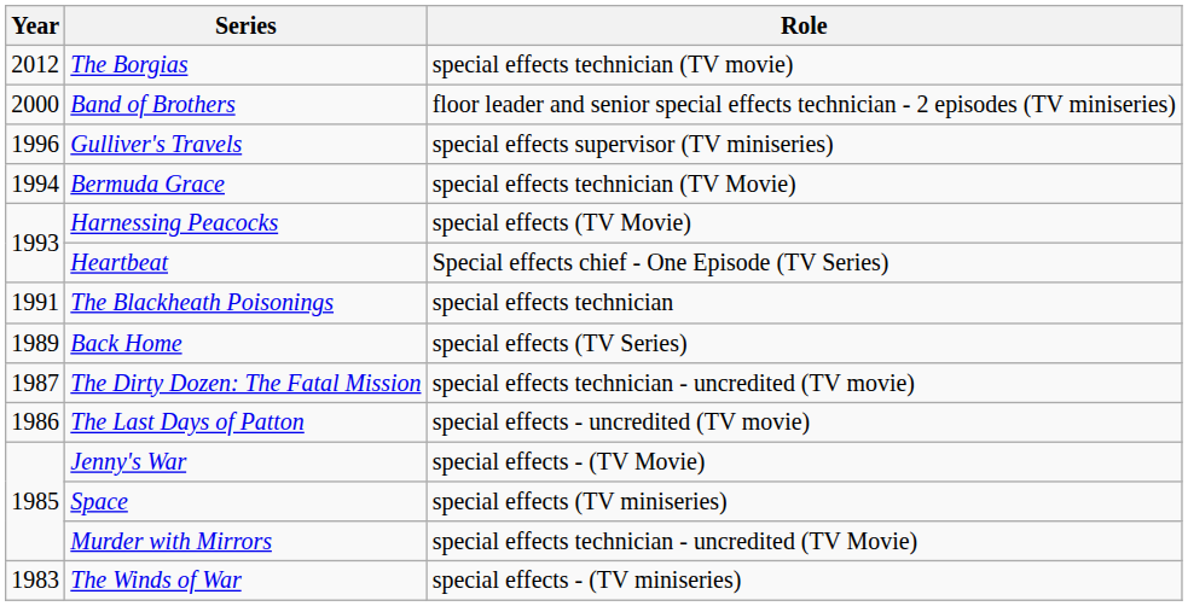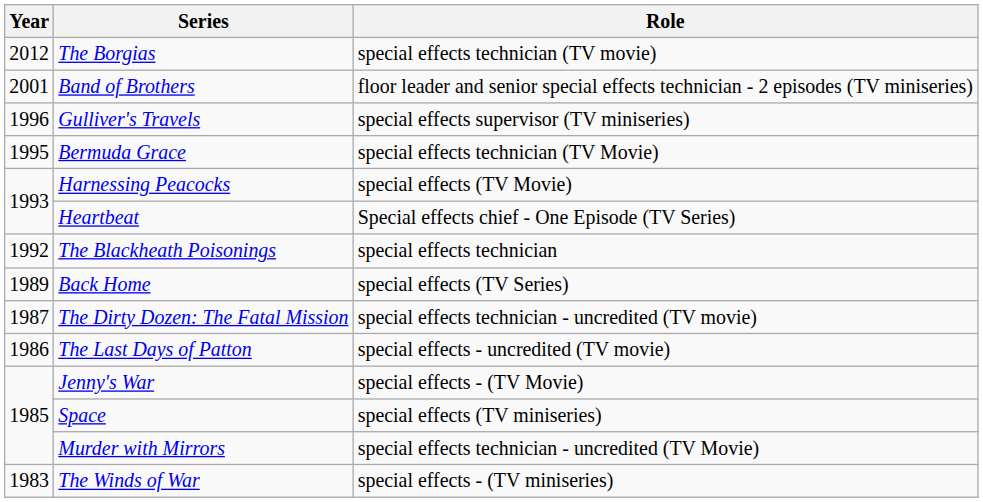 <table class="wikitable" style="font-size: 95%;">
 <tr>
 <th>Year</th>
 <th>Series</th>
 <th>Role</th>
 </tr>
 <tr>
 <td>2012</td>
 <td><em><a href='#'>The Borgias</a></em><br> </td>
 <td>special effects technician (TV movie)</td>
 </tr>
 <tr>
-<td>2000</td>
+<td>2001</td>
 <td><em><a href='#'>Band of Brothers</a></em> <br> </td>
 <td>floor leader and senior special effects technician - 2 episodes (TV miniseries)</td>
 </tr>
 <tr>
 <td>1996</td>
 <td><em><a href='#'>Gulliver's Travels</a></em></td>
 <td>special effects supervisor (TV miniseries)</td>
 </tr>
 <tr>
-<td>1994</td>
+<td>1995</td>
 <td><em><a href='#'>Bermuda Grace</a></em></td>
 <td>special effects technician (TV Movie)</td>
 </tr>
 <tr>
 <td rowspan="2">1993</td>
 <td><em><a href='#'>Harnessing Peacocks</a></em></td>
 <td>special effects (TV Movie)</td>
 </tr>
 <tr>
 <td><em><a href='#'>Heartbeat</a></em> <br> </td>
 <td>Special effects chief - One Episode (TV Series)</td>
 </tr>
 <tr>
-<td>1991</td>
+<td>1992</td>
 <td><em><a href='#'>The Blackheath Poisonings</a></em></td>
 <td>special effects technician</td>
 </tr>
 <tr>
 <td>1989</td>
 <td><em><a href='#'>Back Home</a></em></td>
 <td>special effects (TV Series)</td>
 </tr>
 <tr>
 <td>1987</td>
 <td><em><a href='#'>The Dirty Dozen: The Fatal Mission</a></em></td>
 <td>special effects technician - uncredited (TV movie)</td>
 </tr>
 <tr>
 <td>1986</td>
 <td><em><a href='#'>The Last Days of Patton</a></em></td>
 <td>special effects - uncredited (TV movie)</td>
 </tr>
 <tr>
 <td rowspan="3">1985</td>
 <td><em><a href='#'>Jenny's War</a></em></td>
 <td>special effects - (TV Movie)</td>
 </tr>
 <tr>
 <td><em><a href='#'>Space</a></em></td>
 <td>special effects (TV miniseries)</td>
 </tr>
 <tr>
 <td><em><a href='#'>Murder with Mirrors</a></em></td>
 <td>special effects technician - uncredited (TV Movie)</td>
 </tr>
 <tr>
 <td>1983</td>
 <td><em><a href='#'>The Winds of War</a></em></td>
 <td>special effects - (TV miniseries)</td>
 </tr>
 </table>
